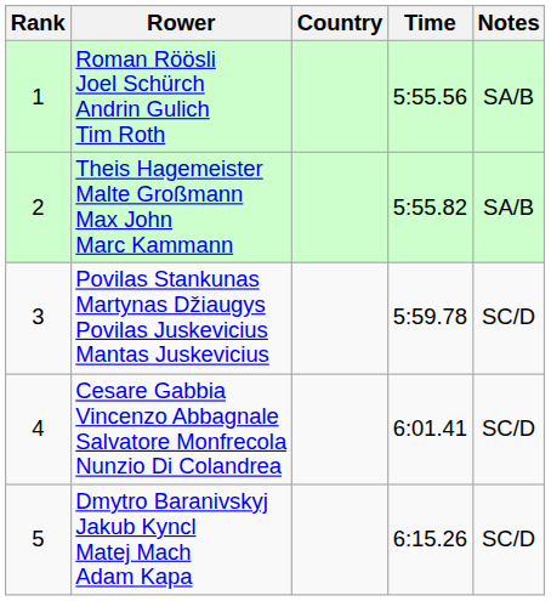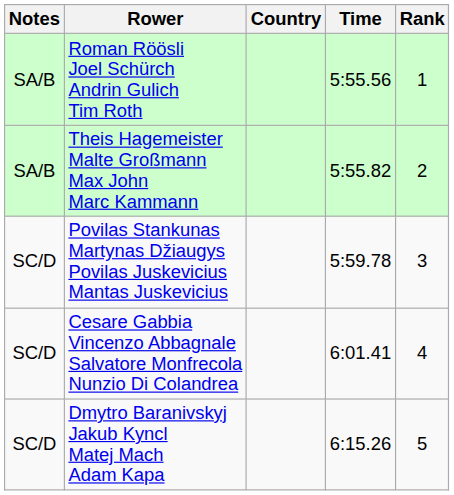 <table class="wikitable" style="text-align:center">
 <tr>
-<th>Rank</th>
+<th>Notes</th>
 <th>Rower</th>
 <th>Country</th>
 <th>Time</th>
-<th>Notes</th>
+<th>Rank</th>
 </tr>
 <tr bgcolor=ccffcc>
-<td>1</td>
+<td>SA/B</td>
 <td align="left"><a href='#'>Roman Röösli</a><br><a href='#'>Joel Schürch</a><br><a href='#'>Andrin Gulich</a><br><a href='#'>Tim Roth</a></td>
 <td align="left"></td>
 <td>5:55.56</td>
-<td>SA/B</td>
+<td>1</td>
 </tr>
 <tr bgcolor=ccffcc>
-<td>2</td>
+<td>SA/B</td>
 <td align="left"><a href='#'>Theis Hagemeister</a><br><a href='#'>Malte Großmann</a><br><a href='#'>Max John</a><br><a href='#'>Marc Kammann</a></td>
 <td align="left"></td>
 <td>5:55.82</td>
-<td>SA/B</td>
+<td>2</td>
 </tr>
 <tr>
-<td>3</td>
+<td>SC/D</td>
 <td align="left"><a href='#'>Povilas Stankunas</a><br><a href='#'>Martynas Džiaugys</a><br><a href='#'>Povilas Juskevicius</a><br><a href='#'>Mantas Juskevicius</a></td>
 <td align="left"></td>
 <td>5:59.78</td>
-<td>SC/D</td>
+<td>3</td>
 </tr>
 <tr>
-<td>4</td>
+<td>SC/D</td>
 <td align="left"><a href='#'>Cesare Gabbia</a><br><a href='#'>Vincenzo Abbagnale</a><br><a href='#'>Salvatore Monfrecola</a><br><a href='#'>Nunzio Di Colandrea</a></td>
 <td align="left"></td>
 <td>6:01.41</td>
-<td>SC/D</td>
+<td>4</td>
 </tr>
 <tr>
-<td>5</td>
+<td>SC/D</td>
 <td align="left"><a href='#'>Dmytro Baranivskyj</a><br><a href='#'>Jakub Kyncl</a><br><a href='#'>Matej Mach</a><br><a href='#'>Adam Kapa</a></td>
 <td align="left"></td>
 <td>6:15.26</td>
-<td>SC/D</td>
+<td>5</td>
 </tr>
 </table>
